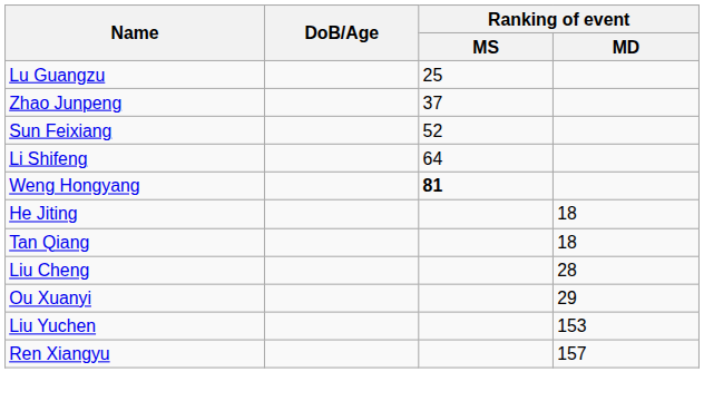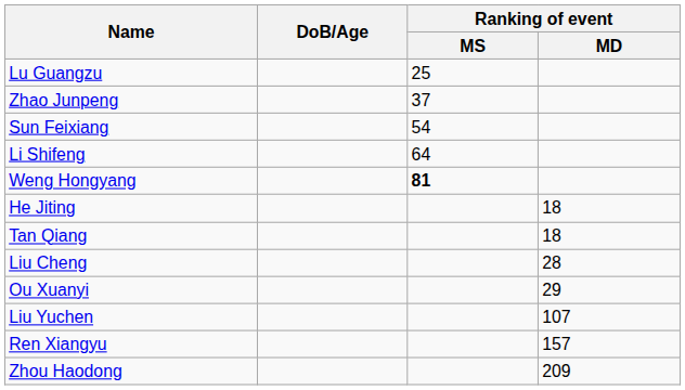 <table class="wikitable"  style="width:600px; font-size:95%;">
 <tr>
 <th align="left" rowspan="2">Name</th>
 <th align="left" rowspan="2">DoB/Age</th>
 <th align="center" colspan="2">Ranking of event</th>
 </tr>
 <tr>
 <th align="center">MS</th>
 <th align="center">MD</th>
 </tr>
 <tr>
 <td align="left"><a href='#'>Lu Guangzu</a></td>
 <td align="left"></td>
 <td>25</td>
 <td></td>
 </tr>
 <tr>
 <td align="left"><a href='#'>Zhao Junpeng</a></td>
 <td align="left"></td>
 <td>37</td>
 <td></td>
 </tr>
 <tr>
 <td align="left"><a href='#'>Sun Feixiang</a></td>
 <td align="left"></td>
-<td>52</td>
+<td>54</td>
 <td></td>
 </tr>
 <tr>
 <td align="left"><a href='#'>Li Shifeng</a></td>
 <td align="left"></td>
 <td>64</td>
 <td></td>
 </tr>
 <tr>
 <td align="left"><a href='#'>Weng Hongyang</a></td>
 <td align="left"></td>
 <td><strong>81</strong></td>
 <td></td>
 </tr>
 <tr>
 <td align="left"><a href='#'>He Jiting</a></td>
 <td align="left"></td>
 <td></td>
 <td>18</td>
 </tr>
 <tr>
 <td align="left"><a href='#'>Tan Qiang</a></td>
 <td align="left"></td>
 <td></td>
 <td>18</td>
 </tr>
 <tr>
 <td align="left"><a href='#'>Liu Cheng</a></td>
 <td align="left"></td>
 <td></td>
 <td>28</td>
 </tr>
 <tr>
 <td align="left"><a href='#'>Ou Xuanyi</a></td>
 <td align="left"></td>
 <td></td>
 <td>29</td>
 </tr>
 <tr>
 <td align="left"><a href='#'>Liu Yuchen</a></td>
 <td align="left"></td>
 <td></td>
-<td>153</td>
+<td>107</td>
 </tr>
 <tr>
 <td align="left"><a href='#'>Ren Xiangyu</a></td>
 <td align="left"></td>
 <td></td>
 <td>157</td>
 </tr>
+<tr>
+<td align="left"><a href='#'>Zhou Haodong</a></td>
+<td align="left"></td>
+<td></td>
+<td>209</td>
+</tr>
 </table>
